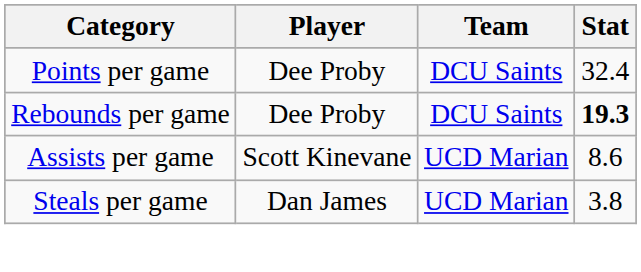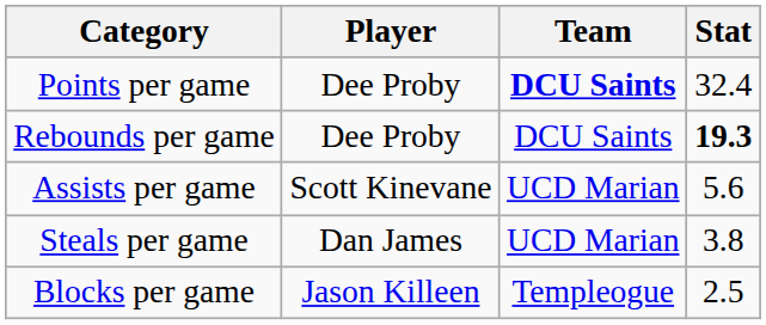 <table class="wikitable" style="text-align:center">
 <tr>
 <th>Category</th>
 <th>Player</th>
 <th>Team</th>
 <th>Stat</th>
 </tr>
 <tr>
 <td><a href='#'>Points</a> per game</td>
 <td>Dee Proby</td>
-<td><a href='#'>DCU Saints</a></td>
+<td><strong><a href='#'>DCU Saints</a></strong></td>
 <td>32.4</td>
 </tr>
 <tr>
 <td><a href='#'>Rebounds</a> per game</td>
 <td>Dee Proby</td>
 <td><a href='#'>DCU Saints</a></td>
 <td><strong>19.3</strong></td>
 </tr>
 <tr>
 <td><a href='#'>Assists</a> per game</td>
 <td>Scott Kinevane</td>
 <td><a href='#'>UCD Marian</a></td>
-<td>8.6</td>
+<td>5.6</td>
 </tr>
 <tr>
 <td><a href='#'>Steals</a> per game</td>
 <td>Dan James</td>
 <td><a href='#'>UCD Marian</a></td>
 <td>3.8</td>
 </tr>
+<tr>
+<td><a href='#'>Blocks</a> per game</td>
+<td><a href='#'>Jason Killeen</a></td>
+<td><a href='#'>Templeogue</a></td>
+<td>2.5</td>
+</tr>
 </table>
